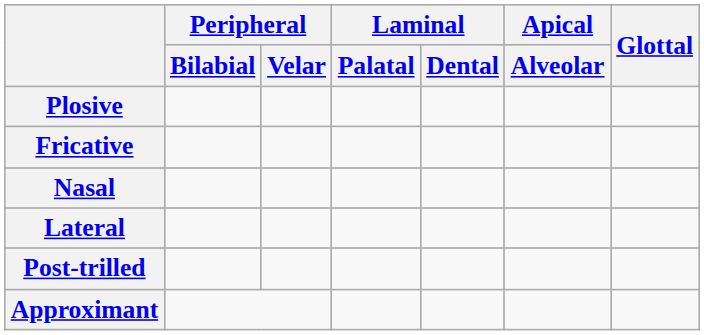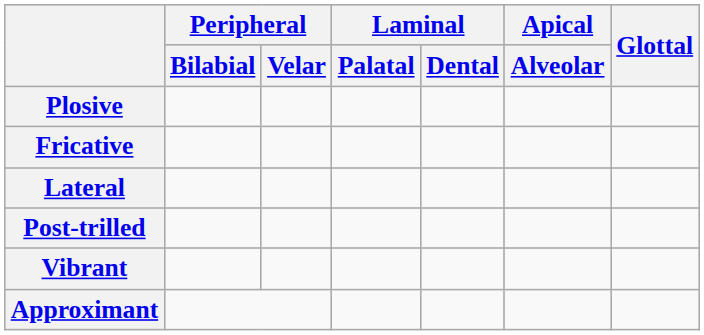 <table class="wikitable" style="text-align:center;">
 <tr>
 <th rowspan=2></th>
 <th colspan=2><a href='#'>Peripheral</a></th>
 <th colspan=2><a href='#'>Laminal</a></th>
 <th><a href='#'>Apical</a></th>
 <th rowspan=2><a href='#'>Glottal</a></th>
 </tr>
 <tr>
 <th><a href='#'>Bilabial</a></th>
 <th><a href='#'>Velar</a></th>
 <th><a href='#'>Palatal</a></th>
 <th><a href='#'>Dental</a></th>
 <th><a href='#'>Alveolar</a></th>
 </tr>
 <tr>
 <th><a href='#'>Plosive</a></th>
 <td></td>
 <td></td>
 <td></td>
 <td></td>
 <td></td>
 <td></td>
 </tr>
 <tr>
 <th><a href='#'>Fricative</a></th>
 <td></td>
 <td></td>
 <td></td>
 <td></td>
 <td></td>
 <td></td>
 </tr>
 <tr>
-<th><a href='#'>Nasal</a></th>
-<td></td>
-<td></td>
-<td></td>
-<td></td>
-<td></td>
-<td></td>
-</tr>
-<tr>
 <th><a href='#'>Lateral</a></th>
 <td></td>
 <td></td>
 <td></td>
 <td></td>
 <td></td>
 <td></td>
 </tr>
 <tr>
 <th><a href='#'>Post-trilled</a></th>
 <td></td>
 <td></td>
 <td></td>
 <td></td>
 <td></td>
 <td></td>
 </tr>
 <tr>
+<th><a href='#'>Vibrant</a></th>
+<td></td>
+<td></td>
+<td></td>
+<td></td>
+<td></td>
+<td></td>
+</tr>
+<tr>
 <th><a href='#'>Approximant</a></th>
 <td colspan=2></td>
 <td></td>
 <td></td>
 <td></td>
 <td></td>
 </tr>
 </table>
